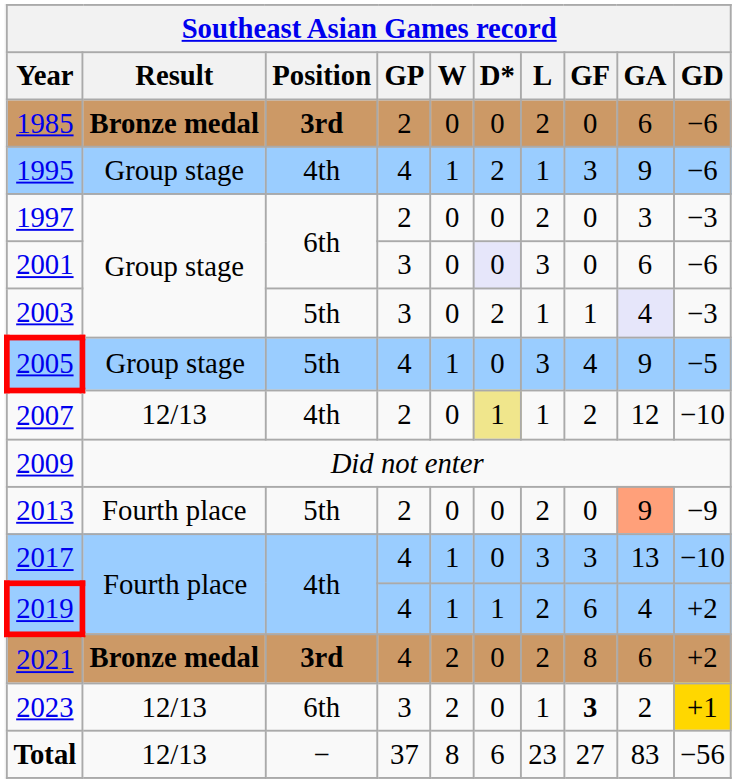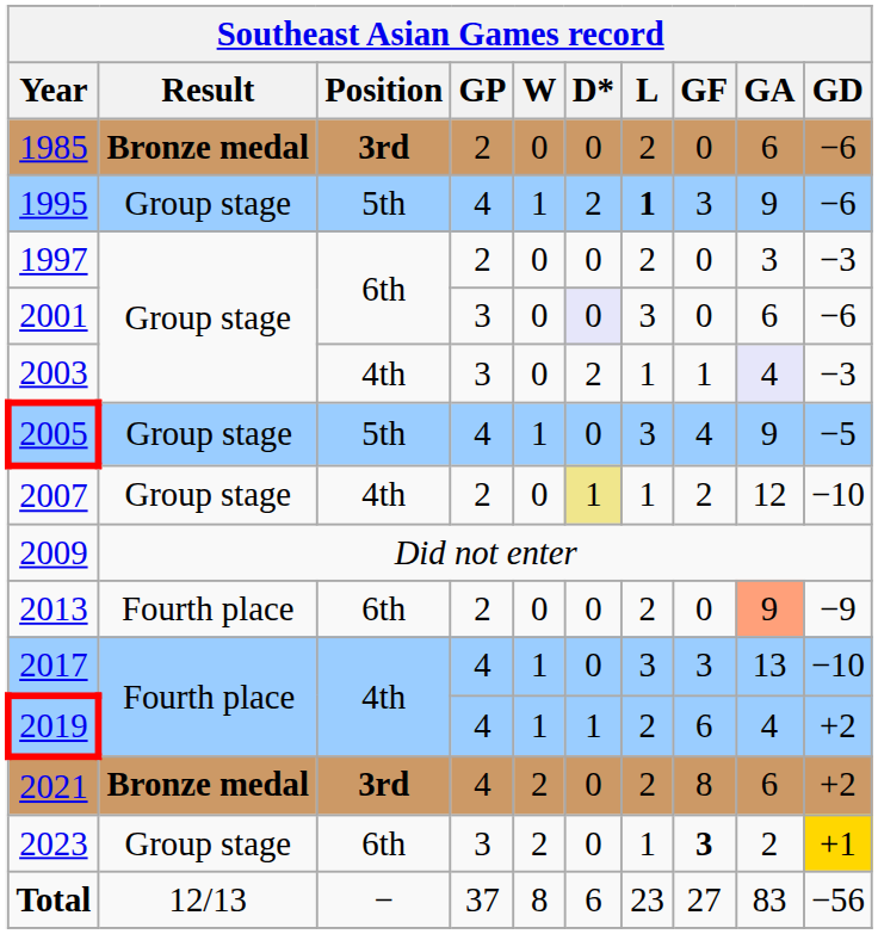 <table class="wikitable" style="text-align: center; font-size:95%;">
 <tr>
 <th colspan="10"><a href='#'>Southeast Asian Games record</a></th>
 </tr>
 <tr>
 <th>Year</th>
 <th>Result</th>
 <th>Position</th>
 <th>GP</th>
 <th>W</th>
 <th>D*</th>
 <th>L</th>
 <th>GF</th>
 <th>GA</th>
 <th>GD</th>
 </tr>
 <tr style="background:#cc9966;">
 <td> <a href='#'>1985</a></td>
 <td><strong>Bronze medal</strong></td>
 <td><strong>3rd</strong></td>
 <td>2</td>
 <td>0</td>
 <td>0</td>
 <td>2</td>
 <td>0</td>
 <td>6</td>
 <td>−6</td>
 </tr>
 <tr style="background:#9acdff;">
 <td> <a href='#'>1995</a></td>
 <td>Group stage</td>
-<td>4th</td>
+<td>5th</td>
 <td>4</td>
 <td>1</td>
 <td>2</td>
-<td>1</td>
+<td><strong>1</strong></td>
 <td>3</td>
 <td>9</td>
 <td>−6</td>
 </tr>
 <tr>
 <td> <a href='#'>1997</a></td>
 <td rowspan=3>Group stage</td>
 <td rowspan=2>6th</td>
 <td>2</td>
 <td>0</td>
 <td>0</td>
 <td>2</td>
 <td>0</td>
 <td>3</td>
 <td>−3</td>
 </tr>
 <tr>
 <td> <a href='#'>2001</a></td>
 <td>3</td>
 <td>0</td>
 <td style="background: lavender;">0</td>
 <td>3</td>
 <td>0</td>
 <td>6</td>
 <td>−6</td>
 </tr>
 <tr>
 <td> <a href='#'>2003</a></td>
-<td>5th</td>
+<td>4th</td>
 <td>3</td>
 <td>0</td>
 <td>2</td>
 <td>1</td>
 <td>1</td>
 <td style="background: lavender;">4</td>
 <td>−3</td>
 </tr>
 <tr style="background:#9acdff;">
 <td style="border: 3px solid red"> <a href='#'>2005</a></td>
 <td>Group stage</td>
 <td>5th</td>
 <td>4</td>
 <td>1</td>
 <td>0</td>
 <td>3</td>
 <td>4</td>
 <td>9</td>
 <td>−5</td>
 </tr>
 <tr>
 <td> <a href='#'>2007</a></td>
-<td>12/13</td>
+<td>Group stage</td>
 <td>4th</td>
 <td>2</td>
 <td>0</td>
 <td style="background: khaki;">1</td>
 <td>1</td>
 <td>2</td>
 <td>12</td>
 <td>−10</td>
 </tr>
 <tr>
 <td> <a href='#'>2009</a></td>
 <td colspan=9><em>Did not enter</em></td>
 </tr>
 <tr>
 <td> <a href='#'>2013</a></td>
 <td>Fourth place</td>
-<td>5th</td>
+<td>6th</td>
 <td>2</td>
 <td>0</td>
 <td>0</td>
 <td>2</td>
 <td>0</td>
 <td style="background: lightsalmon;">9</td>
 <td>−9</td>
 </tr>
 <tr style="background:#9acdff;">
 <td> <a href='#'>2017</a></td>
 <td rowspan=2>Fourth place</td>
 <td rowspan=2>4th</td>
 <td>4</td>
 <td>1</td>
 <td>0</td>
 <td>3</td>
 <td>3</td>
 <td>13</td>
 <td>−10</td>
 </tr>
 <tr style="background:#9acdff;">
 <td style="border: 3px solid red"> <a href='#'>2019</a></td>
 <td>4</td>
 <td>1</td>
 <td>1</td>
 <td>2</td>
 <td>6</td>
 <td>4</td>
 <td>+2</td>
 </tr>
 <tr style="background:#cc9966;">
 <td> <a href='#'>2021</a></td>
 <td><strong>Bronze medal</strong></td>
 <td><strong>3rd</strong></td>
 <td>4</td>
 <td>2</td>
 <td>0</td>
 <td>2</td>
 <td>8</td>
 <td>6</td>
 <td>+2</td>
 </tr>
 <tr>
 <td> <a href='#'>2023</a></td>
-<td>12/13</td>
+<td>Group stage</td>
 <td>6th</td>
 <td>3</td>
 <td>2</td>
 <td>0</td>
 <td>1</td>
 <td><strong>3</strong></td>
 <td>2</td>
 <td style="background: gold;">+1</td>
 </tr>
 <tr>
 <td><strong>Total</strong></td>
 <td>12/13</td>
 <td>−</td>
 <td>37</td>
 <td>8</td>
 <td>6</td>
 <td>23</td>
 <td>27</td>
 <td>83</td>
 <td>−56</td>
 </tr>
 </table>
